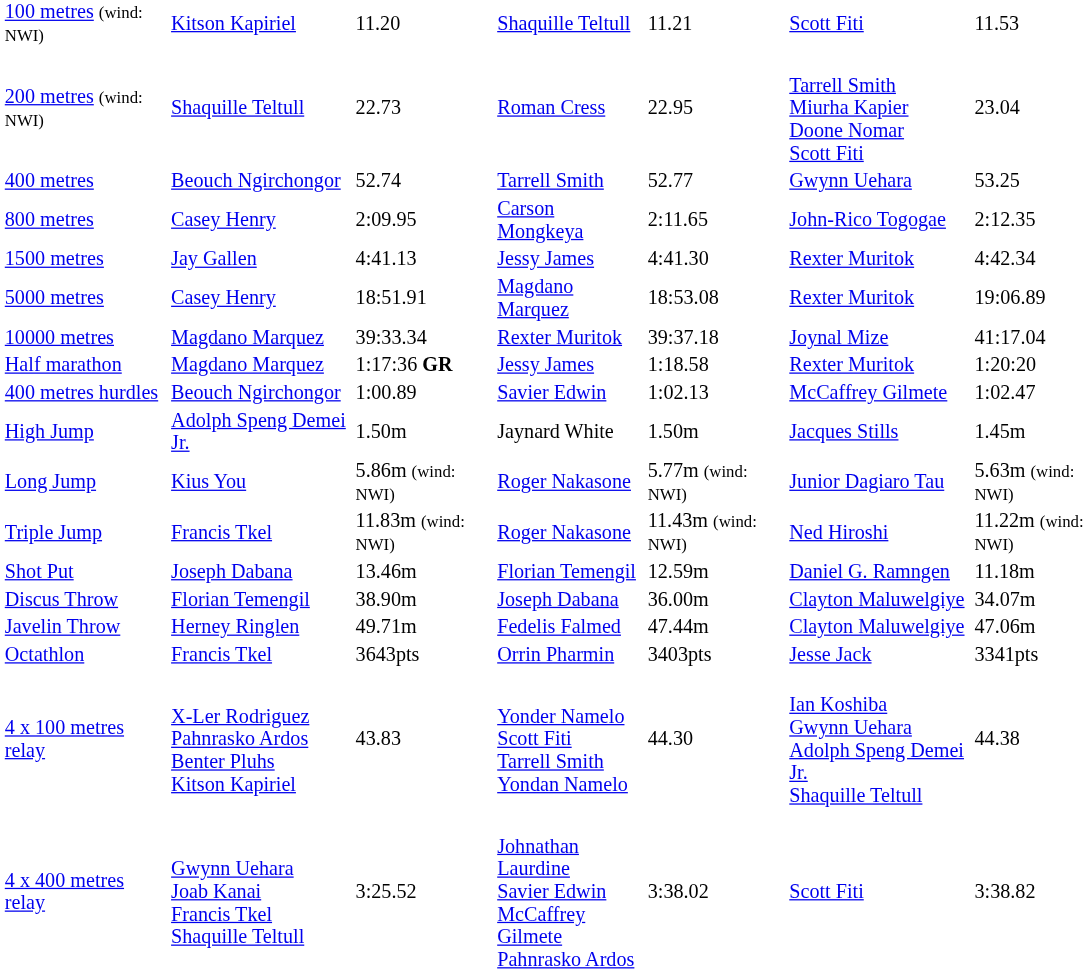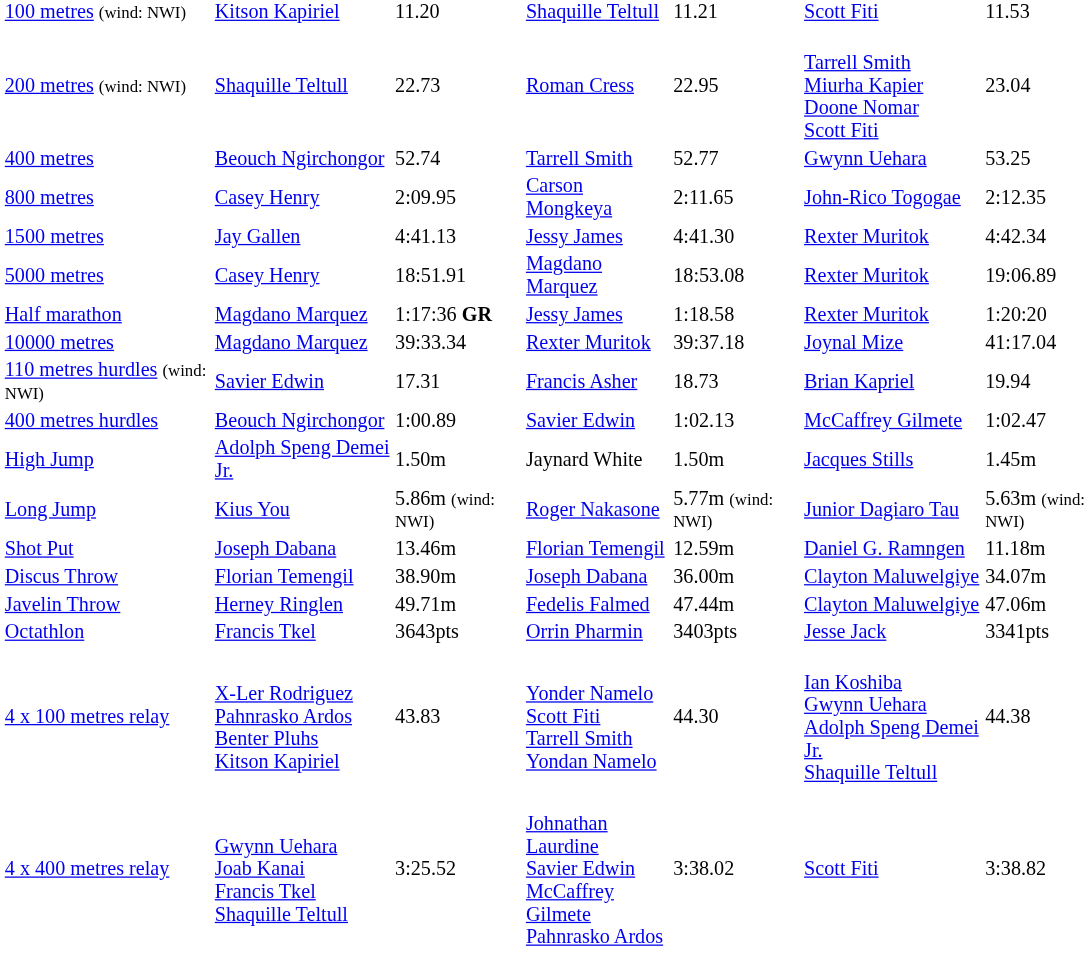 <table>
 <tr>
 <td><a href='#'>100 metres</a> <small>(wind: NWI)</small></td>
 <td align=left><a href='#'>Kitson Kapiriel</a> <br> </td>
 <td>11.20</td>
 <td align=left><a href='#'>Shaquille Teltull</a> <br> </td>
 <td>11.21</td>
 <td align=left><a href='#'>Scott Fiti</a> <br> </td>
 <td>11.53</td>
 </tr>
 <tr>
 <td><a href='#'>200 metres</a> <small>(wind: NWI)</small></td>
 <td align=left><a href='#'>Shaquille Teltull</a> <br> </td>
 <td>22.73</td>
 <td align=left><a href='#'>Roman Cress</a> <br> </td>
 <td>22.95</td>
 <td> <br><a href='#'>Tarrell Smith</a><br><a href='#'>Miurha Kapier</a><br><a href='#'>Doone Nomar</a><br><a href='#'>Scott Fiti</a></td>
 <td>23.04</td>
 </tr>
 <tr>
 <td><a href='#'>400 metres</a></td>
 <td align=left><a href='#'>Beouch Ngirchongor</a> <br> </td>
 <td>52.74</td>
 <td align=left><a href='#'>Tarrell Smith</a> <br> </td>
 <td>52.77</td>
 <td align=left><a href='#'>Gwynn Uehara</a> <br> </td>
 <td>53.25</td>
 </tr>
 <tr>
 <td><a href='#'>800 metres</a></td>
 <td align=left><a href='#'>Casey Henry</a> <br> </td>
 <td>2:09.95</td>
 <td align=left><a href='#'>Carson Mongkeya</a> <br> </td>
 <td>2:11.65</td>
 <td align=left><a href='#'>John-Rico Togogae</a> <br> </td>
 <td>2:12.35</td>
 </tr>
 <tr>
 <td><a href='#'>1500 metres</a></td>
 <td align=left><a href='#'>Jay Gallen</a> <br> </td>
 <td>4:41.13</td>
 <td align=left><a href='#'>Jessy James</a> <br> </td>
 <td>4:41.30</td>
 <td align=left><a href='#'>Rexter Muritok</a> <br> </td>
 <td>4:42.34</td>
 </tr>
 <tr>
 <td><a href='#'>5000 metres</a></td>
 <td align=left><a href='#'>Casey Henry</a> <br> </td>
 <td>18:51.91</td>
 <td align=left><a href='#'>Magdano Marquez</a> <br> </td>
 <td>18:53.08</td>
 <td align=left><a href='#'>Rexter Muritok</a> <br> </td>
 <td>19:06.89</td>
 </tr>
 <tr>
+<td><a href='#'>Half marathon</a></td>
+<td align=left><a href='#'>Magdano Marquez</a> <br> </td>
+<td>1:17:36 <strong>GR</strong></td>
+<td align=left><a href='#'>Jessy James</a> <br> </td>
+<td>1:18.58</td>
+<td align=left><a href='#'>Rexter Muritok</a> <br> </td>
+<td>1:20:20</td>
+</tr>
+<tr>
 <td><a href='#'>10000 metres</a></td>
 <td align=left><a href='#'>Magdano Marquez</a> <br> </td>
 <td>39:33.34</td>
 <td align=left><a href='#'>Rexter Muritok</a> <br> </td>
 <td>39:37.18</td>
 <td align=left><a href='#'>Joynal Mize</a> <br> </td>
 <td>41:17.04</td>
 </tr>
 <tr>
-<td><a href='#'>Half marathon</a></td>
-<td align=left><a href='#'>Magdano Marquez</a> <br> </td>
-<td>1:17:36 <strong>GR</strong></td>
-<td align=left><a href='#'>Jessy James</a> <br> </td>
-<td>1:18.58</td>
-<td align=left><a href='#'>Rexter Muritok</a> <br> </td>
-<td>1:20:20</td>
+<td><a href='#'>110 metres hurdles</a> <small>(wind: NWI)</small></td>
+<td align=left><a href='#'>Savier Edwin</a> <br> </td>
+<td>17.31</td>
+<td align=left><a href='#'>Francis Asher</a> <br> </td>
+<td>18.73</td>
+<td align=left><a href='#'>Brian Kapriel</a> <br> </td>
+<td>19.94</td>
 </tr>
 <tr>
 <td><a href='#'>400 metres hurdles</a></td>
 <td align=left><a href='#'>Beouch Ngirchongor</a> <br> </td>
 <td>1:00.89</td>
 <td align=left><a href='#'>Savier Edwin</a> <br> </td>
 <td>1:02.13</td>
 <td align=left><a href='#'>McCaffrey Gilmete</a> <br> </td>
 <td>1:02.47</td>
 </tr>
 <tr>
 <td><a href='#'>High Jump</a></td>
 <td align=left><a href='#'>Adolph Speng Demei Jr.</a> <br> </td>
 <td>1.50m</td>
 <td align=left>Jaynard White <br> </td>
 <td>1.50m</td>
 <td align=left><a href='#'>Jacques Stills</a> <br> </td>
 <td>1.45m</td>
 </tr>
 <tr>
 <td><a href='#'>Long Jump</a></td>
 <td align=left><a href='#'>Kius You</a> <br> </td>
 <td>5.86m <small>(wind: NWI)</small></td>
 <td align=left><a href='#'>Roger Nakasone</a> <br> </td>
 <td>5.77m <small>(wind: NWI)</small></td>
 <td align=left><a href='#'>Junior Dagiaro Tau</a> <br> </td>
 <td>5.63m <small>(wind: NWI)</small></td>
-</tr>
-<tr>
-<td><a href='#'>Triple Jump</a></td>
-<td align=left><a href='#'>Francis Tkel</a> <br> </td>
-<td>11.83m <small>(wind: NWI)</small></td>
-<td align=left><a href='#'>Roger Nakasone</a> <br> </td>
-<td>11.43m <small>(wind: NWI)</small></td>
-<td align=left><a href='#'>Ned Hiroshi</a> <br> </td>
-<td>11.22m <small>(wind: NWI)</small></td>
 </tr>
 <tr>
 <td><a href='#'>Shot Put</a></td>
 <td align=left><a href='#'>Joseph Dabana</a> <br> </td>
 <td>13.46m</td>
 <td align=left><a href='#'>Florian Temengil</a> <br> </td>
 <td>12.59m</td>
 <td align=left><a href='#'>Daniel G. Ramngen</a> <br> </td>
 <td>11.18m</td>
 </tr>
 <tr>
 <td><a href='#'>Discus Throw</a></td>
 <td align=left><a href='#'>Florian Temengil</a> <br> </td>
 <td>38.90m</td>
 <td align=left><a href='#'>Joseph Dabana</a> <br> </td>
 <td>36.00m</td>
 <td align=left><a href='#'>Clayton Maluwelgiye</a> <br> </td>
 <td>34.07m</td>
 </tr>
 <tr>
 <td><a href='#'>Javelin Throw</a></td>
 <td align=left><a href='#'>Herney Ringlen</a> <br> </td>
 <td>49.71m</td>
 <td align=left><a href='#'>Fedelis Falmed</a> <br> </td>
 <td>47.44m</td>
 <td align=left><a href='#'>Clayton Maluwelgiye</a> <br> </td>
 <td>47.06m</td>
 </tr>
 <tr>
 <td><a href='#'>Octathlon</a></td>
 <td align=left><a href='#'>Francis Tkel</a> <br> </td>
 <td>3643pts</td>
 <td align=left><a href='#'>Orrin Pharmin</a> <br> </td>
 <td>3403pts</td>
 <td align=left><a href='#'>Jesse Jack</a> <br> </td>
 <td>3341pts</td>
 </tr>
 <tr>
 <td><a href='#'>4 x 100 metres relay</a></td>
 <td> <br><a href='#'>X-Ler Rodriguez</a><br><a href='#'>Pahnrasko Ardos</a><br><a href='#'>Benter Pluhs</a><br><a href='#'>Kitson Kapiriel</a></td>
 <td>43.83</td>
 <td> <br><a href='#'>Yonder Namelo</a><br><a href='#'>Scott Fiti</a><br><a href='#'>Tarrell Smith</a><br><a href='#'>Yondan Namelo</a></td>
 <td>44.30</td>
 <td> <br><a href='#'>Ian Koshiba</a><br><a href='#'>Gwynn Uehara</a><br><a href='#'>Adolph Speng Demei Jr.</a><br><a href='#'>Shaquille Teltull</a></td>
 <td>44.38</td>
 </tr>
 <tr>
 <td><a href='#'>4 x 400 metres relay</a></td>
 <td> <br><a href='#'>Gwynn Uehara</a><br><a href='#'>Joab Kanai</a><br><a href='#'>Francis Tkel</a><br><a href='#'>Shaquille Teltull</a></td>
 <td>3:25.52</td>
 <td> <br><a href='#'>Johnathan Laurdine</a><br><a href='#'>Savier Edwin</a><br><a href='#'>McCaffrey Gilmete</a><br><a href='#'>Pahnrasko Ardos</a></td>
 <td>3:38.02</td>
 <td align=left><a href='#'>Scott Fiti</a> <br> </td>
 <td>3:38.82</td>
 </tr>
 </table>
